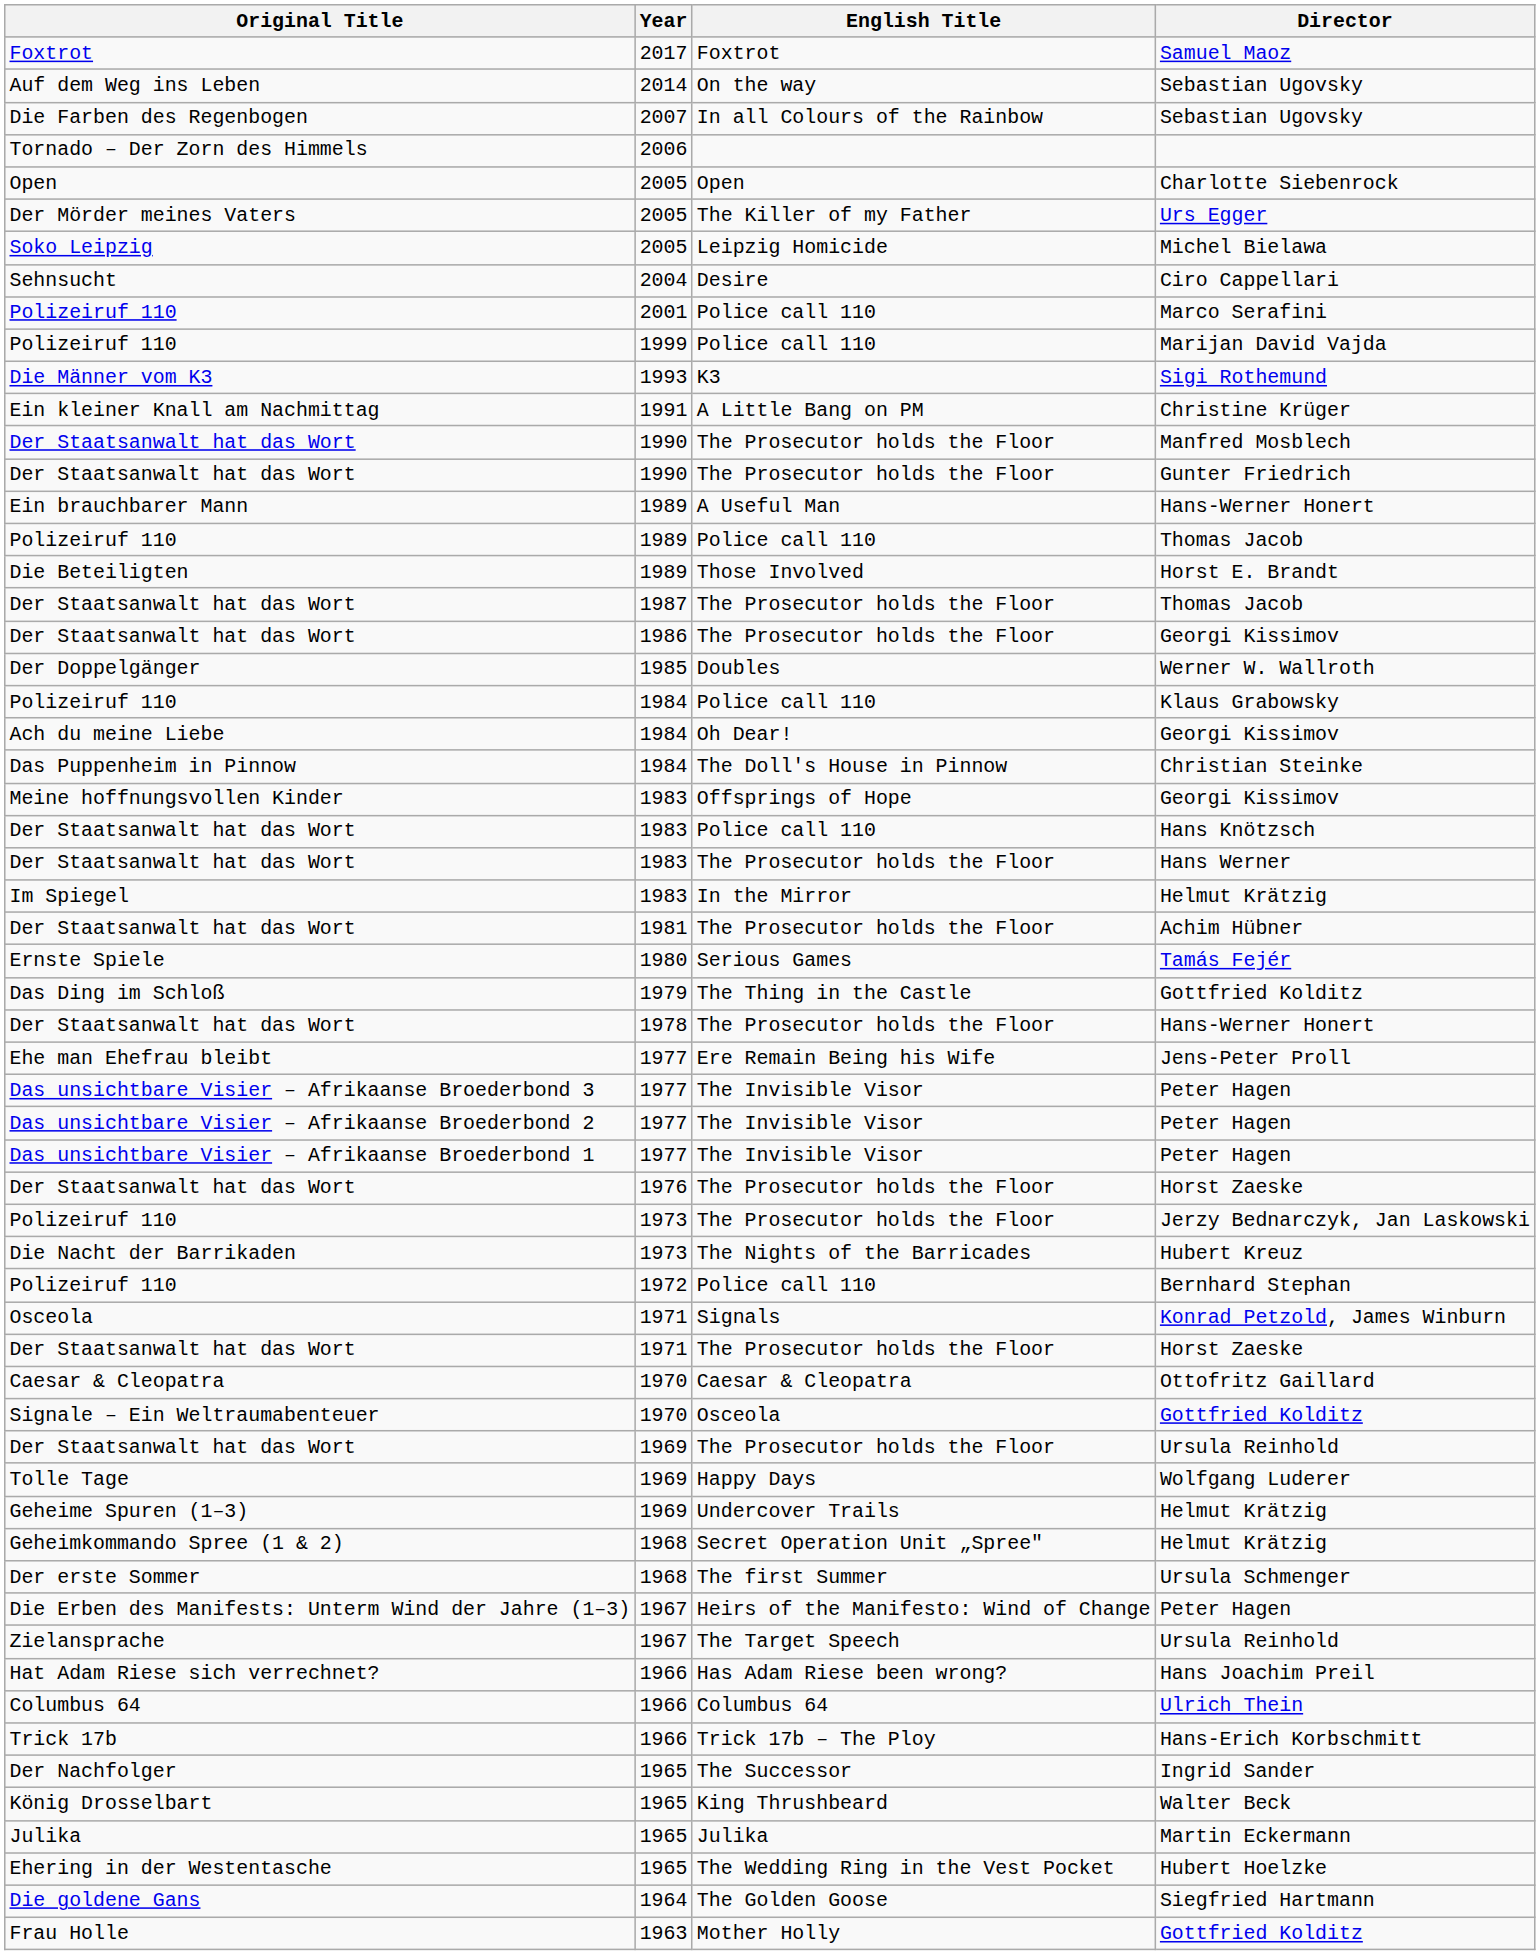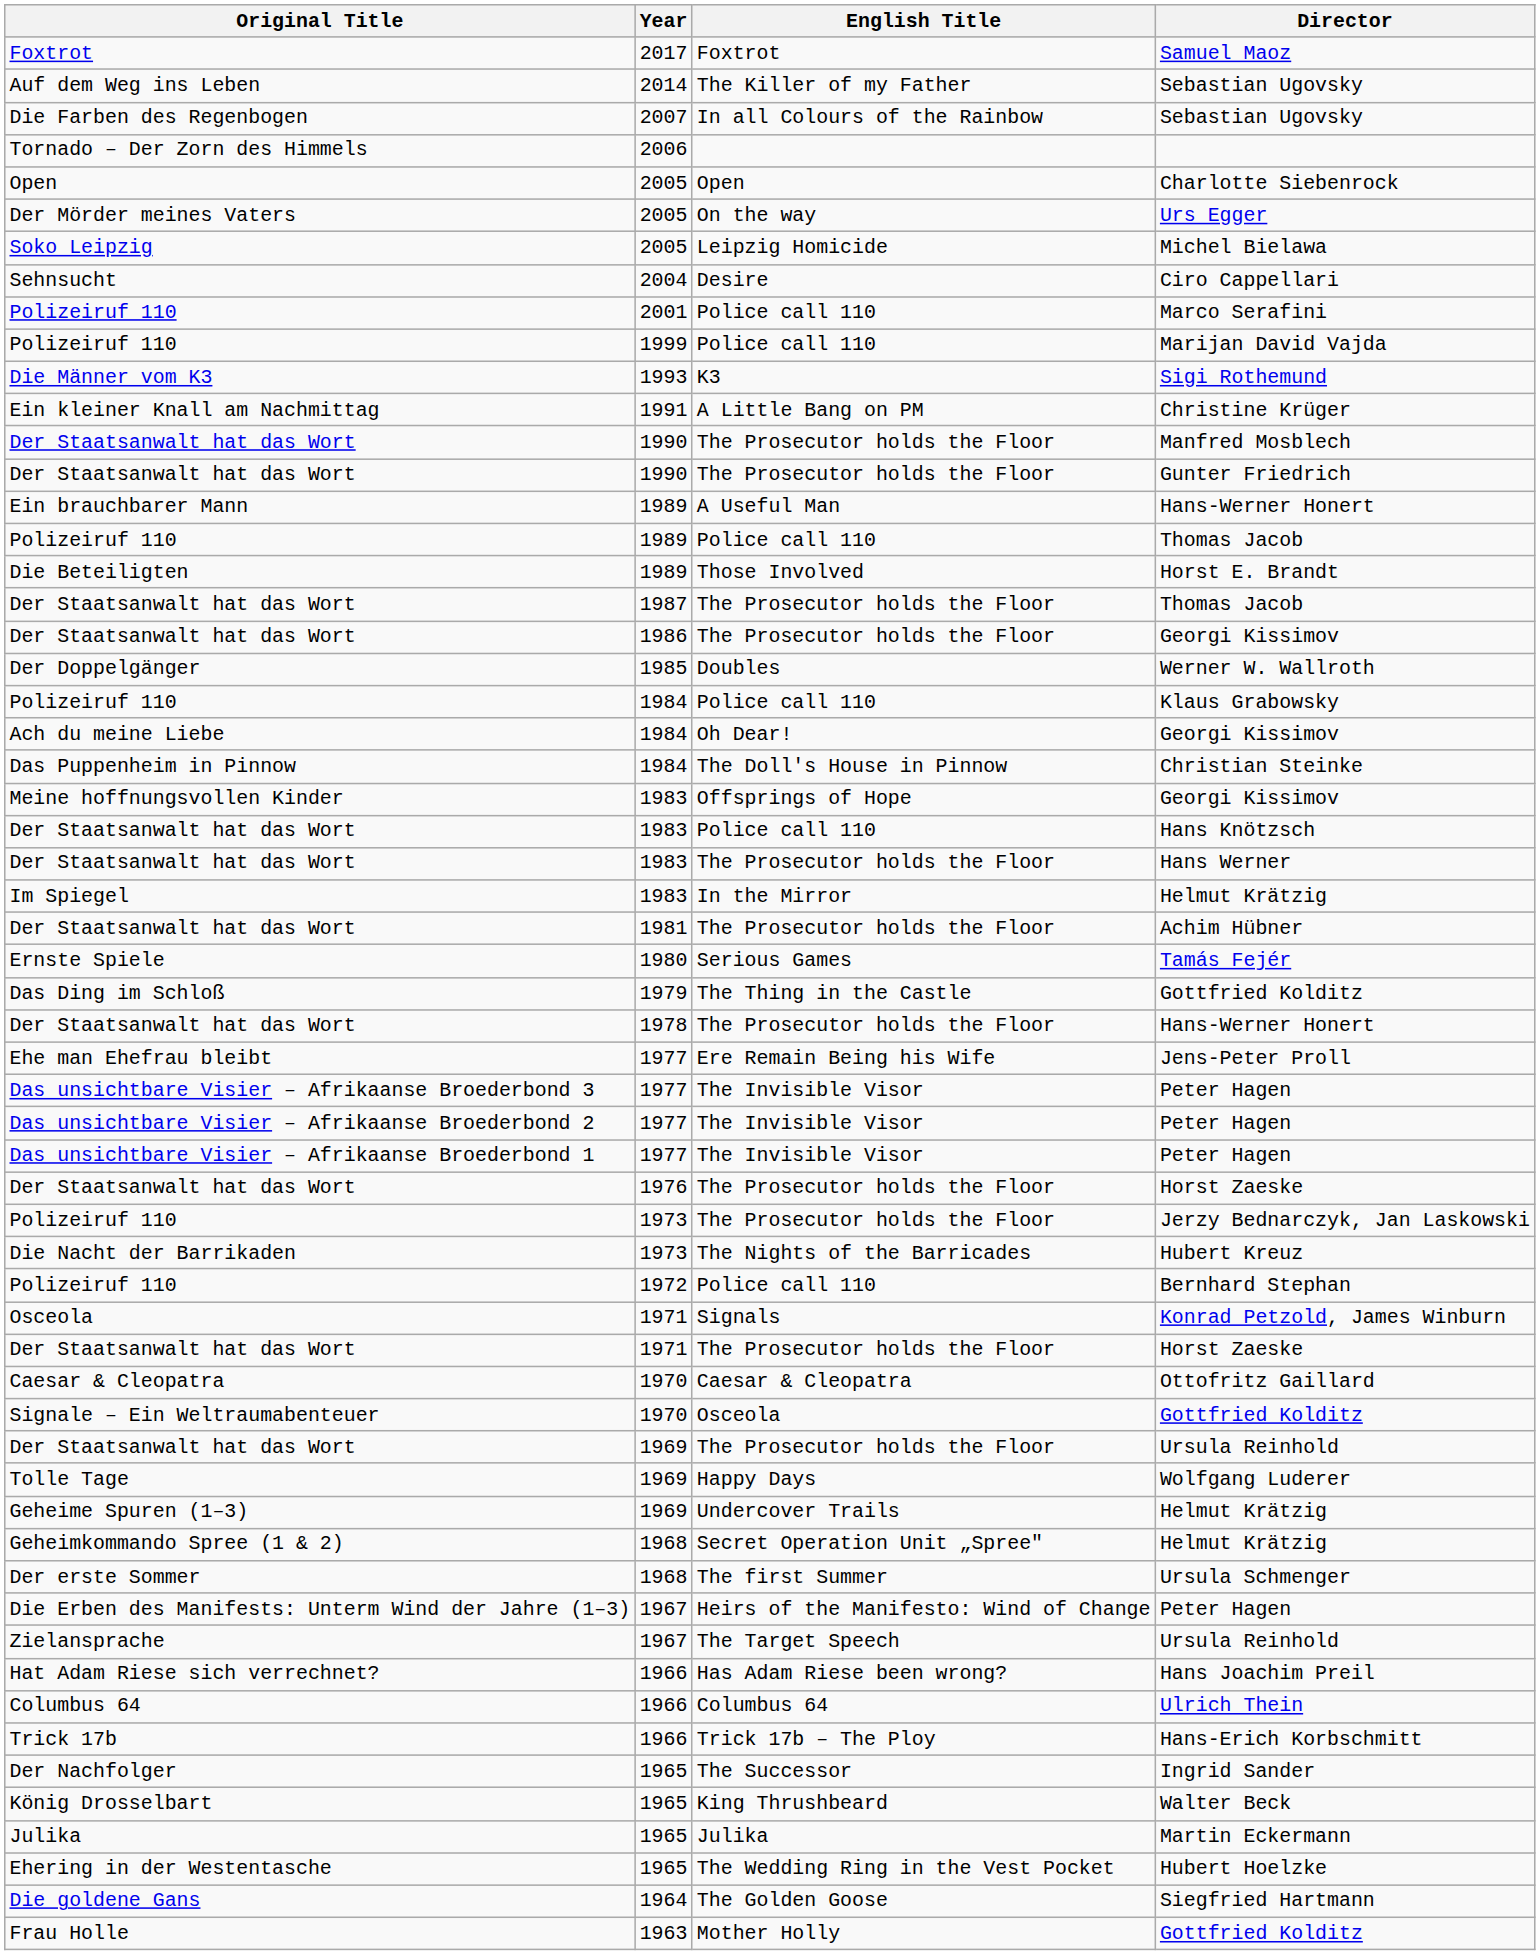 <table class="wikitable sortable">
 <tr>
 <th>Original Title</th>
 <th>Year</th>
 <th>English Title</th>
 <th>Director</th>
 </tr>
 <tr>
 <td><a href='#'>Foxtrot</a></td>
 <td>2017</td>
 <td>Foxtrot</td>
 <td><a href='#'>Samuel Maoz</a></td>
 </tr>
 <tr>
 <td>Auf dem Weg ins Leben</td>
 <td>2014</td>
-<td>On the way</td>
+<td>The Killer of my Father</td>
 <td>Sebastian Ugovsky</td>
 </tr>
 <tr>
 <td>Die Farben des Regenbogen</td>
 <td>2007</td>
 <td>In all Colours of the Rainbow</td>
 <td>Sebastian Ugovsky</td>
 </tr>
 <tr>
 <td>Tornado – Der Zorn des Himmels</td>
 <td>2006</td>
 <td></td>
 <td></td>
 </tr>
 <tr>
 <td>Open</td>
 <td>2005</td>
 <td>Open</td>
 <td>Charlotte Siebenrock</td>
 </tr>
 <tr>
 <td>Der Mörder meines Vaters</td>
 <td>2005</td>
-<td>The Killer of my Father</td>
+<td>On the way</td>
 <td><a href='#'>Urs Egger</a></td>
 </tr>
 <tr>
 <td><a href='#'>Soko Leipzig</a></td>
 <td>2005</td>
 <td>Leipzig Homicide</td>
 <td>Michel Bielawa</td>
 </tr>
 <tr>
 <td>Sehnsucht</td>
 <td>2004</td>
 <td>Desire</td>
 <td>Ciro Cappellari</td>
 </tr>
 <tr>
 <td><a href='#'>Polizeiruf 110</a></td>
 <td>2001</td>
 <td>Police call 110</td>
 <td>Marco Serafini</td>
 </tr>
 <tr>
 <td>Polizeiruf 110</td>
 <td>1999</td>
 <td>Police call 110</td>
 <td>Marijan David Vajda</td>
 </tr>
 <tr>
 <td><a href='#'>Die Männer vom K3</a></td>
 <td>1993</td>
 <td>K3</td>
 <td><a href='#'>Sigi Rothemund</a></td>
 </tr>
 <tr>
 <td>Ein kleiner Knall am Nachmittag</td>
 <td>1991</td>
 <td>A Little Bang on PM</td>
 <td>Christine Krüger</td>
 </tr>
 <tr>
 <td><a href='#'>Der Staatsanwalt hat das Wort</a></td>
 <td>1990</td>
 <td>The Prosecutor holds the Floor</td>
 <td>Manfred Mosblech</td>
 </tr>
 <tr>
 <td>Der Staatsanwalt hat das Wort</td>
 <td>1990</td>
 <td>The Prosecutor holds the Floor</td>
 <td>Gunter Friedrich</td>
 </tr>
 <tr>
 <td>Ein brauchbarer Mann</td>
 <td>1989</td>
 <td>A Useful Man</td>
 <td>Hans-Werner Honert</td>
 </tr>
 <tr>
 <td>Polizeiruf 110</td>
 <td>1989</td>
 <td>Police call 110</td>
 <td>Thomas Jacob</td>
 </tr>
 <tr>
 <td>Die Beteiligten</td>
 <td>1989</td>
 <td>Those Involved</td>
 <td>Horst E. Brandt</td>
 </tr>
 <tr>
 <td>Der Staatsanwalt hat das Wort</td>
 <td>1987</td>
 <td>The Prosecutor holds the Floor</td>
 <td>Thomas Jacob</td>
 </tr>
 <tr>
 <td>Der Staatsanwalt hat das Wort</td>
 <td>1986</td>
 <td>The Prosecutor holds the Floor</td>
 <td>Georgi Kissimov</td>
 </tr>
 <tr>
 <td>Der Doppelgänger</td>
 <td>1985</td>
 <td>Doubles</td>
 <td>Werner W. Wallroth</td>
 </tr>
 <tr>
 <td>Polizeiruf 110</td>
 <td>1984</td>
 <td>Police call 110</td>
 <td>Klaus Grabowsky</td>
 </tr>
 <tr>
 <td>Ach du meine Liebe</td>
 <td>1984</td>
 <td>Oh Dear!</td>
 <td>Georgi Kissimov</td>
 </tr>
 <tr>
 <td>Das Puppenheim in Pinnow</td>
 <td>1984</td>
 <td>The Doll's House in Pinnow</td>
 <td>Christian Steinke</td>
 </tr>
 <tr>
 <td>Meine hoffnungsvollen Kinder</td>
 <td>1983</td>
 <td>Offsprings of Hope</td>
 <td>Georgi Kissimov</td>
 </tr>
 <tr>
 <td>Der Staatsanwalt hat das Wort</td>
 <td>1983</td>
 <td>Police call 110</td>
 <td>Hans Knötzsch</td>
 </tr>
 <tr>
 <td>Der Staatsanwalt hat das Wort</td>
 <td>1983</td>
 <td>The Prosecutor holds the Floor</td>
 <td>Hans Werner</td>
 </tr>
 <tr>
 <td>Im Spiegel</td>
 <td>1983</td>
 <td>In the Mirror</td>
 <td>Helmut Krätzig</td>
 </tr>
 <tr>
 <td>Der Staatsanwalt hat das Wort</td>
 <td>1981</td>
 <td>The Prosecutor holds the Floor</td>
 <td>Achim Hübner</td>
 </tr>
 <tr>
 <td>Ernste Spiele</td>
 <td>1980</td>
 <td>Serious Games</td>
 <td><a href='#'>Tamás Fejér</a></td>
 </tr>
 <tr>
 <td>Das Ding im Schloß</td>
 <td>1979</td>
 <td>The Thing in the Castle</td>
 <td>Gottfried Kolditz</td>
 </tr>
 <tr>
 <td>Der Staatsanwalt hat das Wort</td>
 <td>1978</td>
 <td>The Prosecutor holds the Floor</td>
 <td>Hans-Werner Honert</td>
 </tr>
 <tr>
 <td>Ehe man Ehefrau bleibt</td>
 <td>1977</td>
 <td>Ere Remain Being his Wife</td>
 <td>Jens-Peter Proll</td>
 </tr>
 <tr>
 <td><a href='#'>Das unsichtbare Visier</a> – Afrikaanse Broederbond 3</td>
 <td>1977</td>
 <td>The Invisible Visor</td>
 <td>Peter Hagen</td>
 </tr>
 <tr>
 <td><a href='#'>Das unsichtbare Visier</a> – Afrikaanse Broederbond 2</td>
 <td>1977</td>
 <td>The Invisible Visor</td>
 <td>Peter Hagen</td>
 </tr>
 <tr>
 <td><a href='#'>Das unsichtbare Visier</a> – Afrikaanse Broederbond 1</td>
 <td>1977</td>
 <td>The Invisible Visor</td>
 <td>Peter Hagen</td>
 </tr>
 <tr>
 <td>Der Staatsanwalt hat das Wort</td>
 <td>1976</td>
 <td>The Prosecutor holds the Floor</td>
 <td>Horst Zaeske</td>
 </tr>
 <tr>
 <td>Polizeiruf 110</td>
 <td>1973</td>
 <td>The Prosecutor holds the Floor</td>
 <td>Jerzy Bednarczyk, Jan Laskowski</td>
 </tr>
 <tr>
 <td>Die Nacht der Barrikaden</td>
 <td>1973</td>
 <td>The Nights of the Barricades</td>
 <td>Hubert Kreuz</td>
 </tr>
 <tr>
 <td>Polizeiruf 110</td>
 <td>1972</td>
 <td>Police call 110</td>
 <td>Bernhard Stephan</td>
 </tr>
 <tr>
 <td>Osceola</td>
 <td>1971</td>
 <td>Signals</td>
 <td><a href='#'>Konrad Petzold</a>, James Winburn</td>
 </tr>
 <tr>
 <td>Der Staatsanwalt hat das Wort</td>
 <td>1971</td>
 <td>The Prosecutor holds the Floor</td>
 <td>Horst Zaeske</td>
 </tr>
 <tr>
 <td>Caesar & Cleopatra</td>
 <td>1970</td>
 <td>Caesar & Cleopatra</td>
 <td>Ottofritz Gaillard</td>
 </tr>
 <tr>
 <td>Signale – Ein Weltraumabenteuer</td>
 <td>1970</td>
 <td>Osceola</td>
 <td><a href='#'>Gottfried Kolditz</a></td>
 </tr>
 <tr>
 <td>Der Staatsanwalt hat das Wort</td>
 <td>1969</td>
 <td>The Prosecutor holds the Floor</td>
 <td>Ursula Reinhold</td>
 </tr>
 <tr>
 <td>Tolle Tage</td>
 <td>1969</td>
 <td>Happy Days</td>
 <td>Wolfgang Luderer</td>
 </tr>
 <tr>
 <td>Geheime Spuren (1–3)</td>
 <td>1969</td>
 <td>Undercover Trails</td>
 <td>Helmut Krätzig</td>
 </tr>
 <tr>
 <td>Geheimkommando Spree (1 & 2)</td>
 <td>1968</td>
 <td>Secret Operation Unit „Spree"</td>
 <td>Helmut Krätzig</td>
 </tr>
 <tr>
 <td>Der erste Sommer</td>
 <td>1968</td>
 <td>The first Summer</td>
 <td>Ursula Schmenger</td>
 </tr>
 <tr>
 <td>Die Erben des Manifests: Unterm Wind der Jahre (1–3)</td>
 <td>1967</td>
 <td>Heirs of the Manifesto: Wind of Change</td>
 <td>Peter Hagen</td>
 </tr>
 <tr>
 <td>Zielansprache</td>
 <td>1967</td>
 <td>The Target Speech</td>
 <td>Ursula Reinhold</td>
 </tr>
 <tr>
 <td>Hat Adam Riese sich verrechnet?</td>
 <td>1966</td>
 <td>Has Adam Riese been wrong?</td>
 <td>Hans Joachim Preil</td>
 </tr>
 <tr>
 <td>Columbus 64</td>
 <td>1966</td>
 <td>Columbus 64</td>
 <td><a href='#'>Ulrich Thein</a></td>
 </tr>
 <tr>
 <td>Trick 17b</td>
 <td>1966</td>
 <td>Trick 17b – The Ploy</td>
 <td>Hans-Erich Korbschmitt</td>
 </tr>
 <tr>
 <td>Der Nachfolger</td>
 <td>1965</td>
 <td>The Successor</td>
 <td>Ingrid Sander</td>
 </tr>
 <tr>
 <td>König Drosselbart</td>
 <td>1965</td>
 <td>King Thrushbeard</td>
 <td>Walter Beck</td>
 </tr>
 <tr>
 <td>Julika</td>
 <td>1965</td>
 <td>Julika</td>
 <td>Martin Eckermann</td>
 </tr>
 <tr>
 <td>Ehering in der Westentasche</td>
 <td>1965</td>
 <td>The Wedding Ring in the Vest Pocket</td>
 <td>Hubert Hoelzke</td>
 </tr>
 <tr>
 <td><a href='#'>Die goldene Gans</a></td>
 <td>1964</td>
 <td>The Golden Goose</td>
 <td>Siegfried Hartmann</td>
 </tr>
 <tr>
 <td>Frau Holle</td>
 <td>1963</td>
 <td>Mother Holly</td>
 <td><a href='#'>Gottfried Kolditz</a></td>
 </tr>
 </table>
